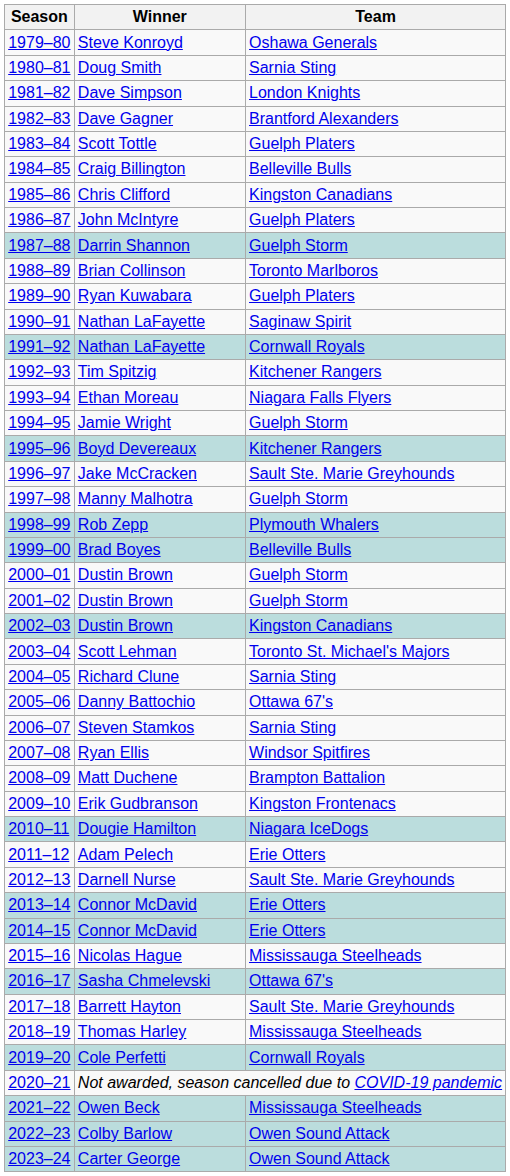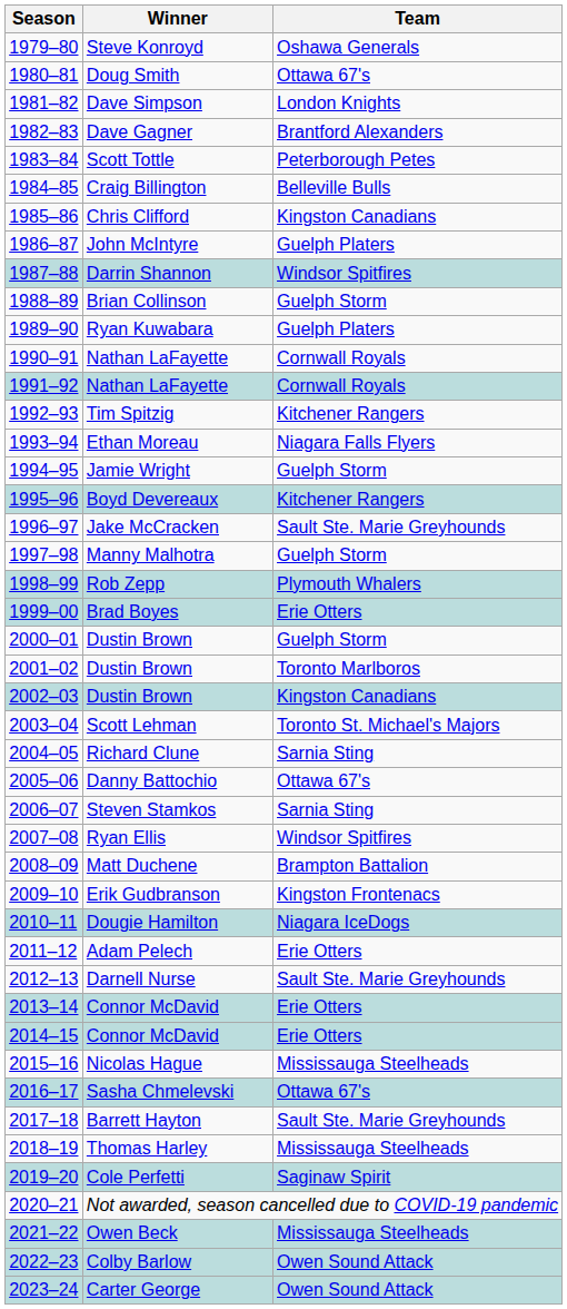 <table class="wikitable sortable">
 <tr>
 <th>Season</th>
 <th>Winner</th>
 <th>Team</th>
 </tr>
 <tr>
 <td><a href='#'>1979–80</a></td>
 <td><a href='#'>Steve Konroyd</a></td>
 <td><a href='#'>Oshawa Generals</a></td>
 </tr>
 <tr>
 <td><a href='#'>1980–81</a></td>
 <td><a href='#'>Doug Smith</a></td>
-<td><a href='#'>Sarnia Sting</a></td>
+<td><a href='#'>Ottawa 67's</a></td>
 </tr>
 <tr>
 <td><a href='#'>1981–82</a></td>
 <td><a href='#'>Dave Simpson</a></td>
 <td><a href='#'>London Knights</a></td>
 </tr>
 <tr>
 <td><a href='#'>1982–83</a></td>
 <td><a href='#'>Dave Gagner</a></td>
 <td><a href='#'>Brantford Alexanders</a></td>
 </tr>
 <tr>
 <td><a href='#'>1983–84</a></td>
 <td><a href='#'>Scott Tottle</a></td>
-<td><a href='#'>Guelph Platers</a></td>
+<td><a href='#'>Peterborough Petes</a></td>
 </tr>
 <tr>
 <td><a href='#'>1984–85</a></td>
 <td><a href='#'>Craig Billington</a></td>
 <td><a href='#'>Belleville Bulls</a></td>
 </tr>
 <tr>
 <td><a href='#'>1985–86</a></td>
 <td><a href='#'>Chris Clifford</a></td>
 <td><a href='#'>Kingston Canadians</a></td>
 </tr>
 <tr>
 <td><a href='#'>1986–87</a></td>
 <td><a href='#'>John McIntyre</a></td>
 <td><a href='#'>Guelph Platers</a></td>
 </tr>
 <tr bgcolor="#bbdddd">
 <td><a href='#'>1987–88</a></td>
 <td><a href='#'>Darrin Shannon</a></td>
-<td><a href='#'>Guelph Storm</a></td>
+<td><a href='#'>Windsor Spitfires</a></td>
 </tr>
 <tr>
 <td><a href='#'>1988–89</a></td>
 <td><a href='#'>Brian Collinson</a></td>
-<td><a href='#'>Toronto Marlboros</a></td>
+<td><a href='#'>Guelph Storm</a></td>
 </tr>
 <tr>
 <td><a href='#'>1989–90</a></td>
 <td><a href='#'>Ryan Kuwabara</a></td>
 <td><a href='#'>Guelph Platers</a></td>
 </tr>
 <tr>
 <td><a href='#'>1990–91</a></td>
 <td><a href='#'>Nathan LaFayette</a></td>
-<td><a href='#'>Saginaw Spirit</a></td>
+<td><a href='#'>Cornwall Royals</a></td>
 </tr>
 <tr bgcolor="#bbdddd">
 <td><a href='#'>1991–92</a></td>
 <td><a href='#'>Nathan LaFayette</a></td>
 <td><a href='#'>Cornwall Royals</a></td>
 </tr>
 <tr>
 <td><a href='#'>1992–93</a></td>
 <td><a href='#'>Tim Spitzig</a></td>
 <td><a href='#'>Kitchener Rangers</a></td>
 </tr>
 <tr>
 <td><a href='#'>1993–94</a></td>
 <td><a href='#'>Ethan Moreau</a></td>
 <td><a href='#'>Niagara Falls Flyers</a></td>
 </tr>
 <tr>
 <td><a href='#'>1994–95</a></td>
 <td><a href='#'>Jamie Wright</a></td>
 <td><a href='#'>Guelph Storm</a></td>
 </tr>
 <tr bgcolor="#bbdddd">
 <td><a href='#'>1995–96</a></td>
 <td><a href='#'>Boyd Devereaux</a></td>
 <td><a href='#'>Kitchener Rangers</a></td>
 </tr>
 <tr>
 <td><a href='#'>1996–97</a></td>
 <td><a href='#'>Jake McCracken</a></td>
 <td><a href='#'>Sault Ste. Marie Greyhounds</a></td>
 </tr>
 <tr>
 <td><a href='#'>1997–98</a></td>
 <td><a href='#'>Manny Malhotra</a></td>
 <td><a href='#'>Guelph Storm</a></td>
 </tr>
 <tr bgcolor="#bbdddd">
 <td><a href='#'>1998–99</a></td>
 <td><a href='#'>Rob Zepp</a></td>
 <td><a href='#'>Plymouth Whalers</a></td>
 </tr>
 <tr bgcolor="#bbdddd">
 <td><a href='#'>1999–00</a></td>
 <td><a href='#'>Brad Boyes</a></td>
-<td><a href='#'>Belleville Bulls</a></td>
+<td><a href='#'>Erie Otters</a></td>
 </tr>
 <tr>
 <td><a href='#'>2000–01</a></td>
 <td><a href='#'>Dustin Brown</a></td>
 <td><a href='#'>Guelph Storm</a></td>
 </tr>
 <tr>
 <td><a href='#'>2001–02</a></td>
 <td><a href='#'>Dustin Brown</a></td>
-<td><a href='#'>Guelph Storm</a></td>
+<td><a href='#'>Toronto Marlboros</a></td>
 </tr>
 <tr bgcolor="#bbdddd">
 <td><a href='#'>2002–03</a></td>
 <td><a href='#'>Dustin Brown</a></td>
 <td><a href='#'>Kingston Canadians</a></td>
 </tr>
 <tr>
 <td><a href='#'>2003–04</a></td>
 <td><a href='#'>Scott Lehman</a></td>
 <td><a href='#'>Toronto St. Michael's Majors</a></td>
 </tr>
 <tr>
 <td><a href='#'>2004–05</a></td>
 <td><a href='#'>Richard Clune</a></td>
 <td><a href='#'>Sarnia Sting</a></td>
 </tr>
 <tr>
 <td><a href='#'>2005–06</a></td>
 <td><a href='#'>Danny Battochio</a></td>
 <td><a href='#'>Ottawa 67's</a></td>
 </tr>
 <tr>
 <td><a href='#'>2006–07</a></td>
 <td><a href='#'>Steven Stamkos</a></td>
 <td><a href='#'>Sarnia Sting</a></td>
 </tr>
 <tr>
 <td><a href='#'>2007–08</a></td>
 <td><a href='#'>Ryan Ellis</a></td>
 <td><a href='#'>Windsor Spitfires</a></td>
 </tr>
 <tr>
 <td><a href='#'>2008–09</a></td>
 <td><a href='#'>Matt Duchene</a></td>
 <td><a href='#'>Brampton Battalion</a></td>
 </tr>
 <tr>
 <td><a href='#'>2009–10</a></td>
 <td><a href='#'>Erik Gudbranson</a></td>
 <td><a href='#'>Kingston Frontenacs</a></td>
 </tr>
 <tr bgcolor="#bbdddd">
 <td><a href='#'>2010–11</a></td>
 <td><a href='#'>Dougie Hamilton</a></td>
 <td><a href='#'>Niagara IceDogs</a></td>
 </tr>
 <tr>
 <td><a href='#'>2011–12</a></td>
 <td><a href='#'>Adam Pelech</a></td>
 <td><a href='#'>Erie Otters</a></td>
 </tr>
 <tr>
 <td><a href='#'>2012–13</a></td>
 <td><a href='#'>Darnell Nurse</a></td>
 <td><a href='#'>Sault Ste. Marie Greyhounds</a></td>
 </tr>
 <tr bgcolor="#bbdddd">
 <td><a href='#'>2013–14</a></td>
 <td><a href='#'>Connor McDavid</a></td>
 <td><a href='#'>Erie Otters</a></td>
 </tr>
 <tr bgcolor="#bbdddd">
 <td><a href='#'>2014–15</a></td>
 <td><a href='#'>Connor McDavid</a></td>
 <td><a href='#'>Erie Otters</a></td>
 </tr>
 <tr>
 <td><a href='#'>2015–16</a></td>
 <td><a href='#'>Nicolas Hague</a></td>
 <td><a href='#'>Mississauga Steelheads</a></td>
 </tr>
 <tr bgcolor="#bbdddd">
 <td><a href='#'>2016–17</a></td>
 <td><a href='#'>Sasha Chmelevski</a></td>
 <td><a href='#'>Ottawa 67's</a></td>
 </tr>
 <tr>
 <td><a href='#'>2017–18</a></td>
 <td><a href='#'>Barrett Hayton</a></td>
 <td><a href='#'>Sault Ste. Marie Greyhounds</a></td>
 </tr>
 <tr>
 <td><a href='#'>2018–19</a></td>
 <td><a href='#'>Thomas Harley</a></td>
 <td><a href='#'>Mississauga Steelheads</a></td>
 </tr>
 <tr bgcolor="#bbdddd">
 <td><a href='#'>2019–20</a></td>
 <td><a href='#'>Cole Perfetti</a></td>
-<td><a href='#'>Cornwall Royals</a></td>
+<td><a href='#'>Saginaw Spirit</a></td>
 </tr>
 <tr>
 <td><a href='#'>2020–21</a></td>
 <td colspan=2 align=center><em>Not awarded, season cancelled due to <a href='#'>COVID-19 pandemic</a></em></td>
 </tr>
 <tr bgcolor="#bbdddd">
 <td><a href='#'>2021–22</a></td>
 <td><a href='#'>Owen Beck</a></td>
 <td><a href='#'>Mississauga Steelheads</a></td>
 </tr>
 <tr bgcolor="#bbdddd">
 <td><a href='#'>2022–23</a></td>
 <td><a href='#'>Colby Barlow</a></td>
 <td><a href='#'>Owen Sound Attack</a></td>
 </tr>
 <tr bgcolor="#bbdddd">
 <td><a href='#'>2023–24</a></td>
 <td><a href='#'>Carter George</a></td>
 <td><a href='#'>Owen Sound Attack</a></td>
 </tr>
 </table>
